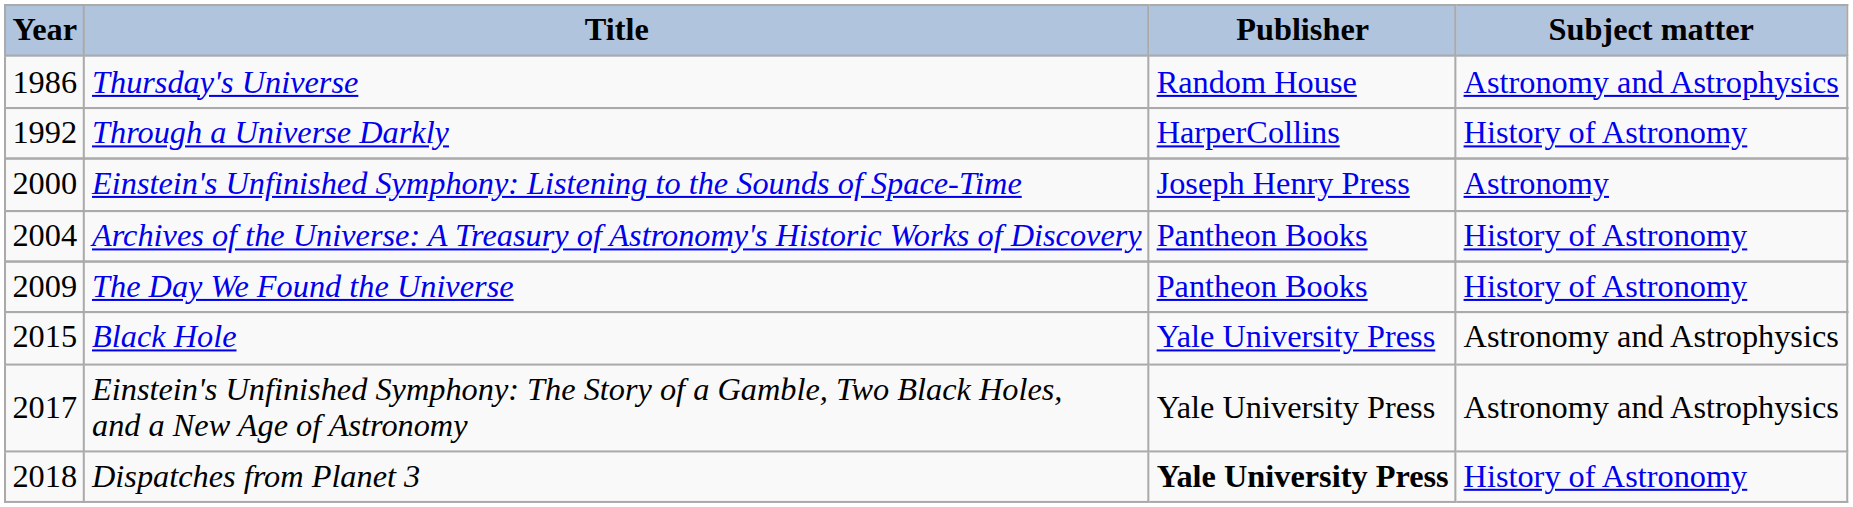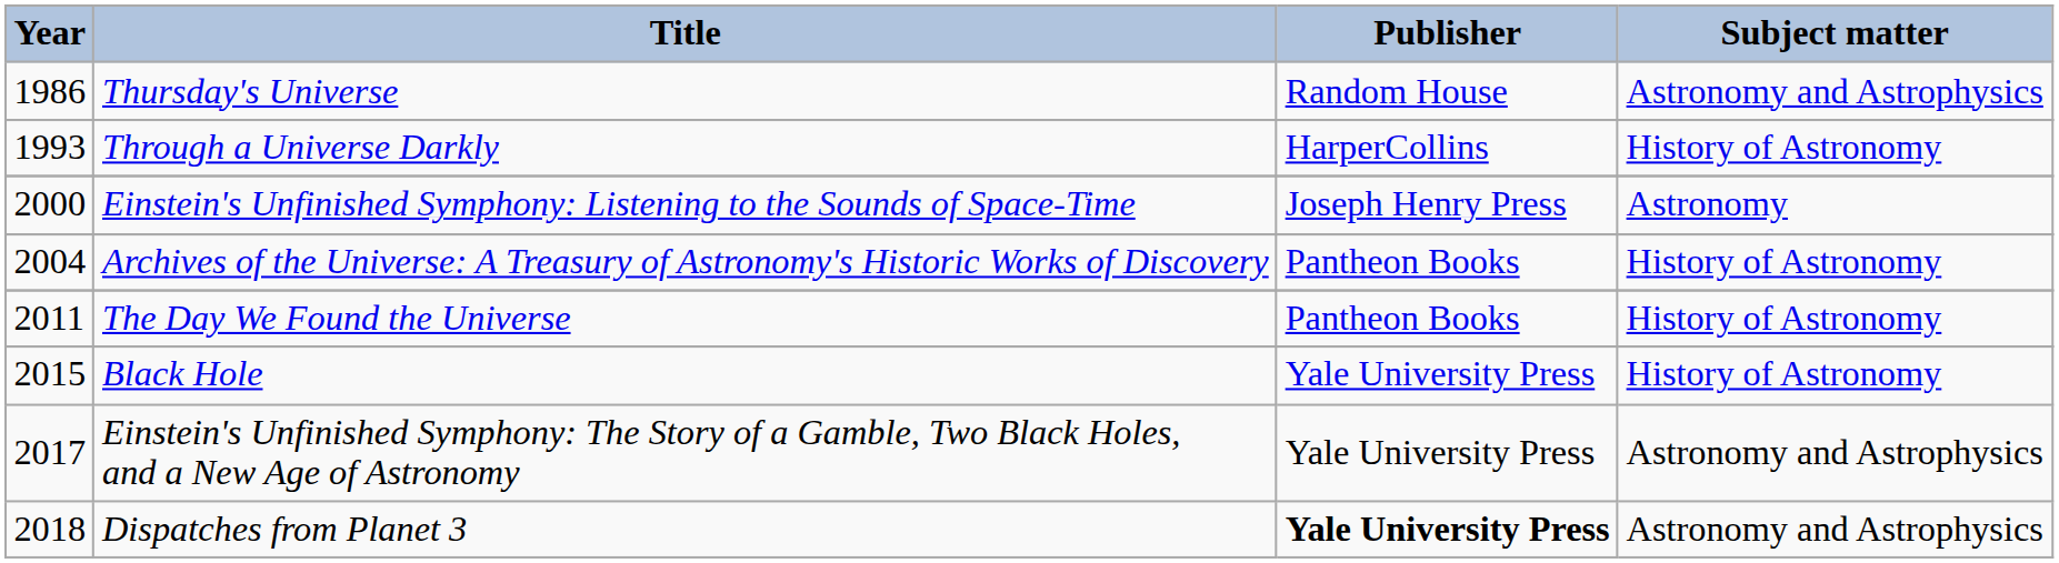 <table class="wikitable">
 <tr>
 <th style="background:#b0c4de;">Year</th>
 <th style="background:#b0c4de;">Title</th>
 <th style="background:#b0c4de;">Publisher</th>
 <th style="background:#b0c4de;">Subject matter</th>
 </tr>
 <tr>
 <td>1986</td>
 <td><em><a href='#'>Thursday's Universe</a></em></td>
 <td><a href='#'>Random House</a></td>
 <td><a href='#'>Astronomy and Astrophysics</a></td>
 </tr>
 <tr>
 </tr>
 <tr>
-<td>1992</td>
+<td>1993</td>
 <td><em><a href='#'>Through a Universe Darkly</a></em></td>
 <td><a href='#'>HarperCollins</a></td>
 <td><a href='#'>History of Astronomy</a></td>
 </tr>
 <tr>
 </tr>
 <tr>
 <td>2000</td>
 <td><em><a href='#'>Einstein's Unfinished Symphony: Listening to the Sounds of Space-Time</a></em></td>
 <td><a href='#'>Joseph Henry Press</a></td>
 <td><a href='#'>Astronomy</a></td>
 </tr>
 <tr>
 </tr>
 <tr>
 <td>2004</td>
 <td><em><a href='#'>Archives of the Universe: A Treasury of Astronomy's Historic Works of Discovery</a></em></td>
 <td><a href='#'>Pantheon Books</a></td>
 <td><a href='#'>History of Astronomy</a></td>
 </tr>
 <tr>
 </tr>
 <tr>
-<td>2009</td>
+<td>2011</td>
 <td><em><a href='#'>The Day We Found the Universe</a></em></td>
 <td><a href='#'>Pantheon Books</a></td>
 <td><a href='#'>History of Astronomy</a></td>
 </tr>
 <tr>
 </tr>
 <tr>
 <td>2015</td>
 <td><em><a href='#'>Black Hole</a></em></td>
 <td><a href='#'>Yale University Press</a></td>
-<td>Astronomy and Astrophysics</td>
+<td><a href='#'>History of Astronomy</a></td>
 </tr>
 <tr>
 <td>2017</td>
 <td><em>Einstein's Unfinished Symphony: The Story of a Gamble, Two Black Holes,</em><br><em>and a New Age of Astronomy</em></td>
 <td>Yale University Press</td>
 <td>Astronomy and Astrophysics</td>
 </tr>
 <tr>
 <td>2018</td>
 <td><em>Dispatches from Planet 3</em></td>
 <td><strong>Yale University Press</strong></td>
-<td><a href='#'>History of Astronomy</a></td>
+<td>Astronomy and Astrophysics</td>
 </tr>
 </table>
